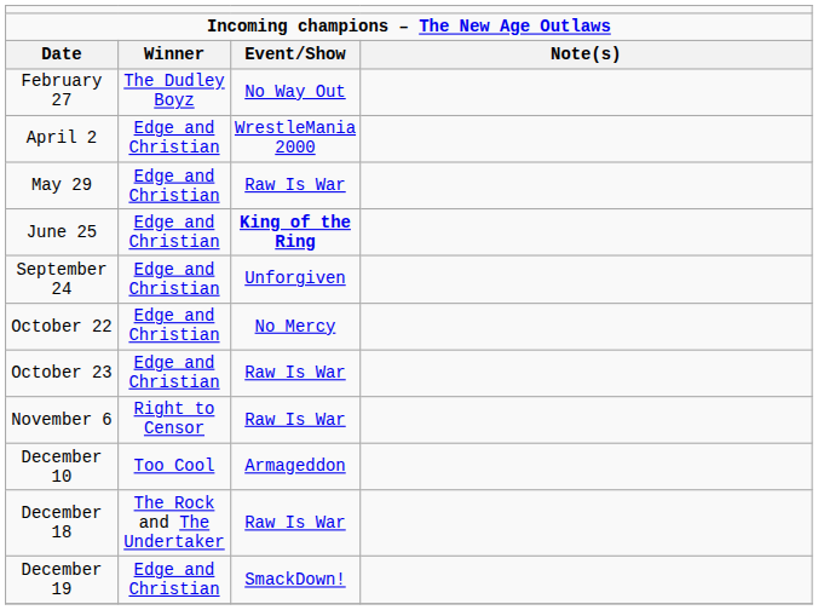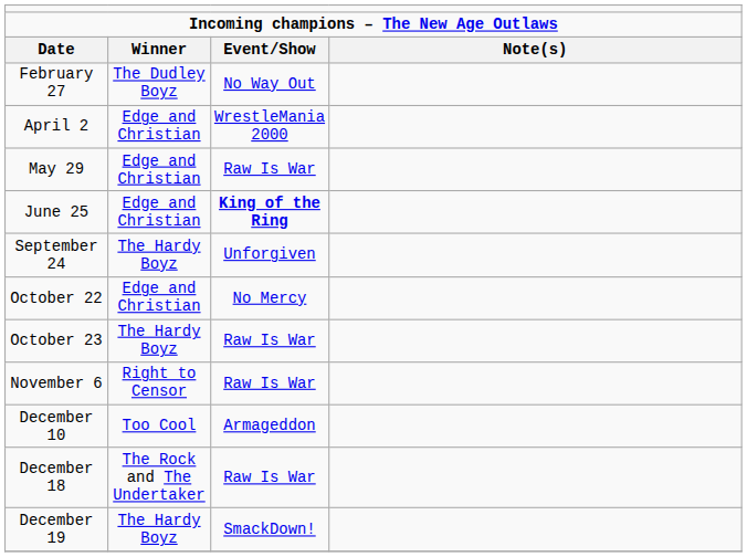 <table class="wikitable" style="text-align:center; width:100%;">
 <tr>
 <td colspan="5"></td>
 </tr>
 <tr>
 <td colspan="5"><strong>Incoming champions – <a href='#'>The New Age Outlaws</a> </strong></td>
 </tr>
 <tr>
 <th width=14%>Date</th>
 <th width=14%>Winner</th>
 <th width=14%>Event/Show</th>
 <th width=58%>Note(s)</th>
 </tr>
 <tr>
 <td>February 27</td>
 <td><a href='#'>The Dudley Boyz</a><br></td>
 <td><a href='#'>No Way Out</a></td>
 <td align=left></td>
 </tr>
 <tr>
 <td>April 2</td>
 <td><a href='#'>Edge and Christian</a></td>
 <td><a href='#'>WrestleMania 2000</a></td>
 <td align=left></td>
 </tr>
 <tr>
 <td>May 29</td>
 <td><a href='#'>Edge and Christian</a></td>
 <td><a href='#'>Raw Is War</a></td>
 <td align=left></td>
 </tr>
 <tr>
 <td>June 25</td>
 <td><a href='#'>Edge and Christian</a></td>
 <td><strong><a href='#'>King of the Ring</a></strong></td>
 <td align=left></td>
 </tr>
 <tr>
 <td>September 24</td>
-<td><a href='#'>Edge and Christian</a></td>
+<td><a href='#'>The Hardy Boyz</a><br></td>
 <td><a href='#'>Unforgiven</a></td>
 <td align=left></td>
 </tr>
 <tr>
 <td>October 22</td>
 <td><a href='#'>Edge and Christian</a></td>
 <td><a href='#'>No Mercy</a></td>
 <td align=left></td>
 </tr>
 <tr>
 <td>October 23</td>
-<td><a href='#'>Edge and Christian</a></td>
+<td><a href='#'>The Hardy Boyz</a><br></td>
 <td><a href='#'>Raw Is War</a></td>
 <td align=left></td>
 </tr>
 <tr>
 <td>November 6</td>
 <td><a href='#'>Right to Censor</a><br></td>
 <td><a href='#'>Raw Is War</a></td>
 <td align=left></td>
 </tr>
 <tr>
 <td>December 10</td>
 <td><a href='#'>Too Cool</a><br></td>
 <td><a href='#'>Armageddon</a></td>
 <td align=left></td>
 </tr>
 <tr>
 <td>December 18</td>
 <td><a href='#'>The Rock</a> and <a href='#'>The Undertaker</a></td>
 <td><a href='#'>Raw Is War</a></td>
 <td align=left></td>
 </tr>
 <tr>
 <td>December 19</td>
-<td><a href='#'>Edge and Christian</a></td>
+<td><a href='#'>The Hardy Boyz</a><br></td>
 <td><a href='#'>SmackDown!</a></td>
 <td align=left></td>
 </tr>
 <tr>
 </tr>
 </table>
